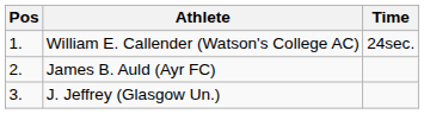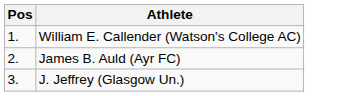 <table class="wikitable">
 <tr>
 <th>Pos</th>
 <th>Athlete</th>
-<th>Time</th>
 </tr>
 <tr>
 <td>1.</td>
 <td>William E. Callender (Watson's College AC)</td>
-<td>24sec.</td>
 </tr>
 <tr>
 <td>2.</td>
 <td>James B. Auld (Ayr FC)</td>
-<td></td>
 </tr>
 <tr>
 <td>3.</td>
 <td>J. Jeffrey (Glasgow Un.)</td>
-<td></td>
 </tr>
 </table>
